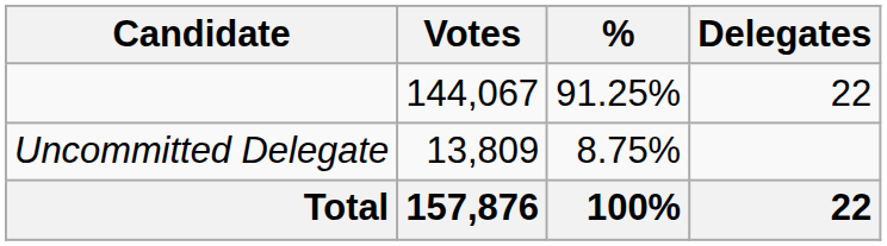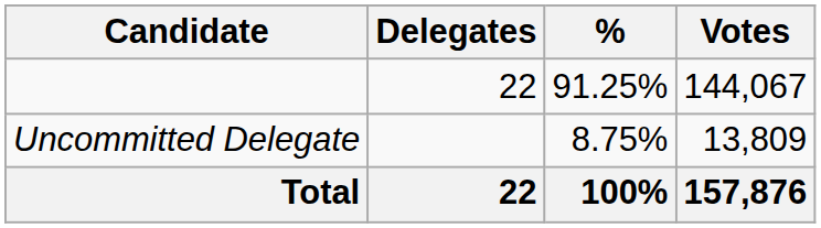 <table class="wikitable sortable" style="text-align:right;">
 <tr>
 <th>Candidate</th>
+<th>Delegates</th>
+<th>%</th>
 <th>Votes</th>
-<th>%</th>
-<th>Delegates</th>
 </tr>
 <tr>
 <td><strong></strong></td>
+<td>22</td>
+<td>91.25%</td>
 <td>144,067</td>
-<td>91.25%</td>
-<td>22</td>
 </tr>
 <tr>
 <td><em>Uncommitted Delegate</em></td>
+<td></td>
+<td>8.75%</td>
 <td>13,809</td>
-<td>8.75%</td>
-<td></td>
 </tr>
 <tr style="background-color:#F6F6F6">
 <th style="text-align:right;">Total</th>
+<th style="text-align:right;">22</th>
+<th style="text-align:right;">100%</th>
 <th style="text-align:right;">157,876</th>
-<th style="text-align:right;">100%</th>
-<th style="text-align:right;">22</th>
 </tr>
 </table>
